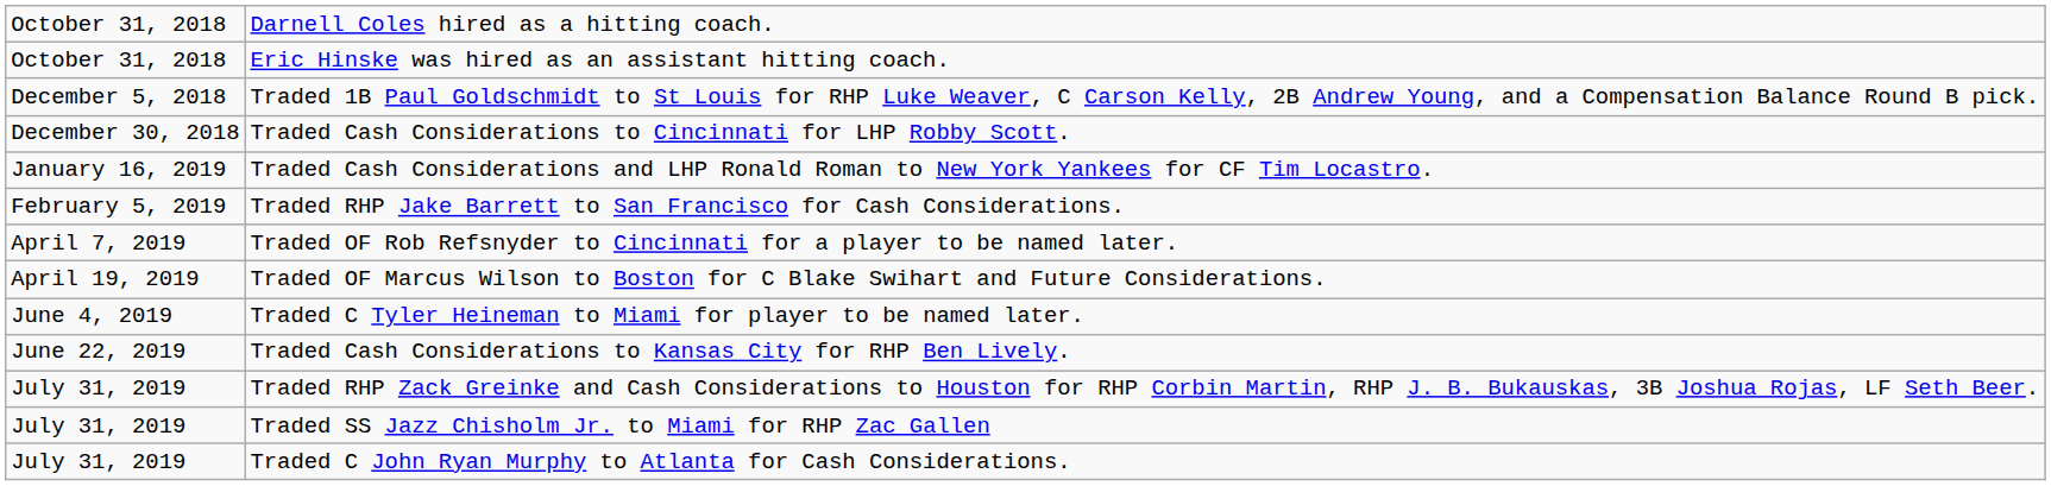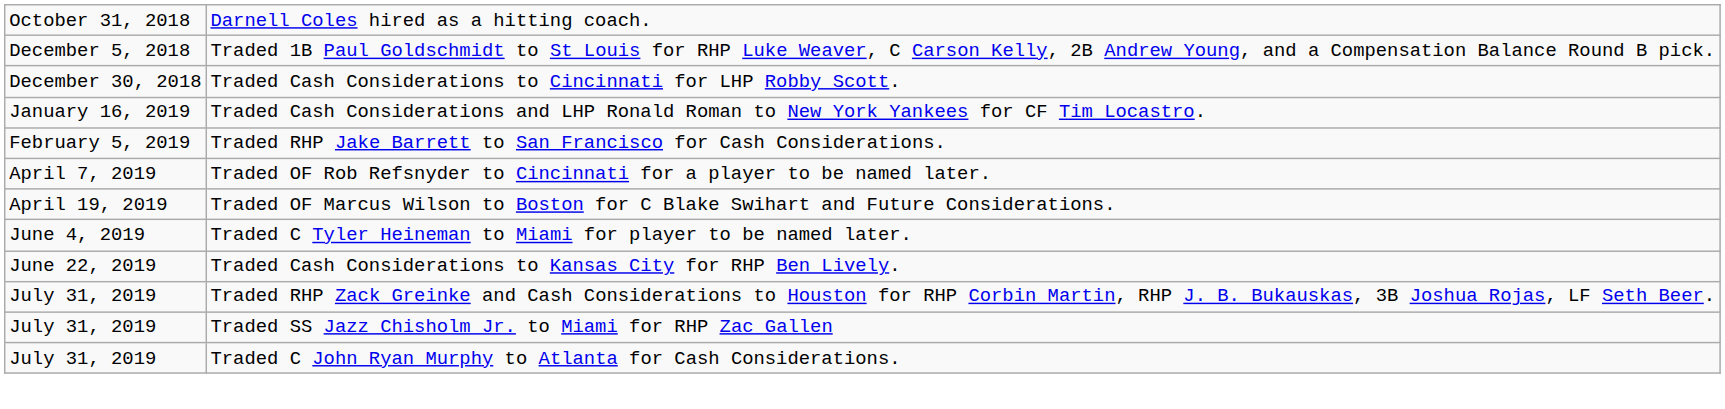 <table class="wikitable">
 <tr>
 <td>October 31, 2018</td>
 <td><a href='#'>Darnell Coles</a> hired as a hitting coach.</td>
-</tr>
-<tr>
-<td>October 31, 2018</td>
-<td><a href='#'>Eric Hinske</a> was hired as an assistant hitting coach.</td>
 </tr>
 <tr>
 <td>December 5, 2018</td>
 <td>Traded 1B <a href='#'>Paul Goldschmidt</a> to <a href='#'>St Louis</a> for RHP <a href='#'>Luke Weaver</a>, C <a href='#'>Carson Kelly</a>, 2B <a href='#'>Andrew Young</a>, and a Compensation Balance Round B pick.</td>
 </tr>
 <tr>
 <td>December 30, 2018</td>
 <td>Traded Cash Considerations to <a href='#'>Cincinnati</a> for LHP <a href='#'>Robby Scott</a>.</td>
 </tr>
 <tr>
 <td>January 16, 2019</td>
 <td>Traded Cash Considerations and LHP Ronald Roman to <a href='#'>New York Yankees</a> for CF <a href='#'>Tim Locastro</a>.</td>
 </tr>
 <tr>
 <td>February 5, 2019</td>
 <td>Traded RHP <a href='#'>Jake Barrett</a> to <a href='#'>San Francisco</a> for Cash Considerations.</td>
 </tr>
 <tr>
 <td>April 7, 2019</td>
 <td>Traded OF Rob Refsnyder to <a href='#'>Cincinnati</a> for a player to be named later.</td>
 </tr>
 <tr>
 <td>April 19, 2019</td>
 <td>Traded OF Marcus Wilson to <a href='#'>Boston</a> for C Blake Swihart and Future Considerations.</td>
 </tr>
 <tr>
 <td>June 4, 2019</td>
 <td>Traded C <a href='#'>Tyler Heineman</a> to <a href='#'>Miami</a> for player to be named later.</td>
 </tr>
 <tr>
 <td>June 22, 2019</td>
 <td>Traded Cash Considerations to <a href='#'>Kansas City</a> for RHP <a href='#'>Ben Lively</a>.</td>
 </tr>
 <tr>
 <td>July 31, 2019</td>
 <td>Traded RHP <a href='#'>Zack Greinke</a> and Cash Considerations to <a href='#'>Houston</a> for RHP <a href='#'>Corbin Martin</a>, RHP <a href='#'>J. B. Bukauskas</a>, 3B <a href='#'>Joshua Rojas</a>, LF <a href='#'>Seth Beer</a>.</td>
 </tr>
 <tr>
 <td>July 31, 2019</td>
 <td>Traded SS <a href='#'>Jazz Chisholm Jr.</a> to <a href='#'>Miami</a> for RHP <a href='#'>Zac Gallen</a></td>
 </tr>
 <tr>
 <td>July 31, 2019</td>
 <td>Traded C <a href='#'>John Ryan Murphy</a> to <a href='#'>Atlanta</a> for Cash Considerations.</td>
 </tr>
 </table>
